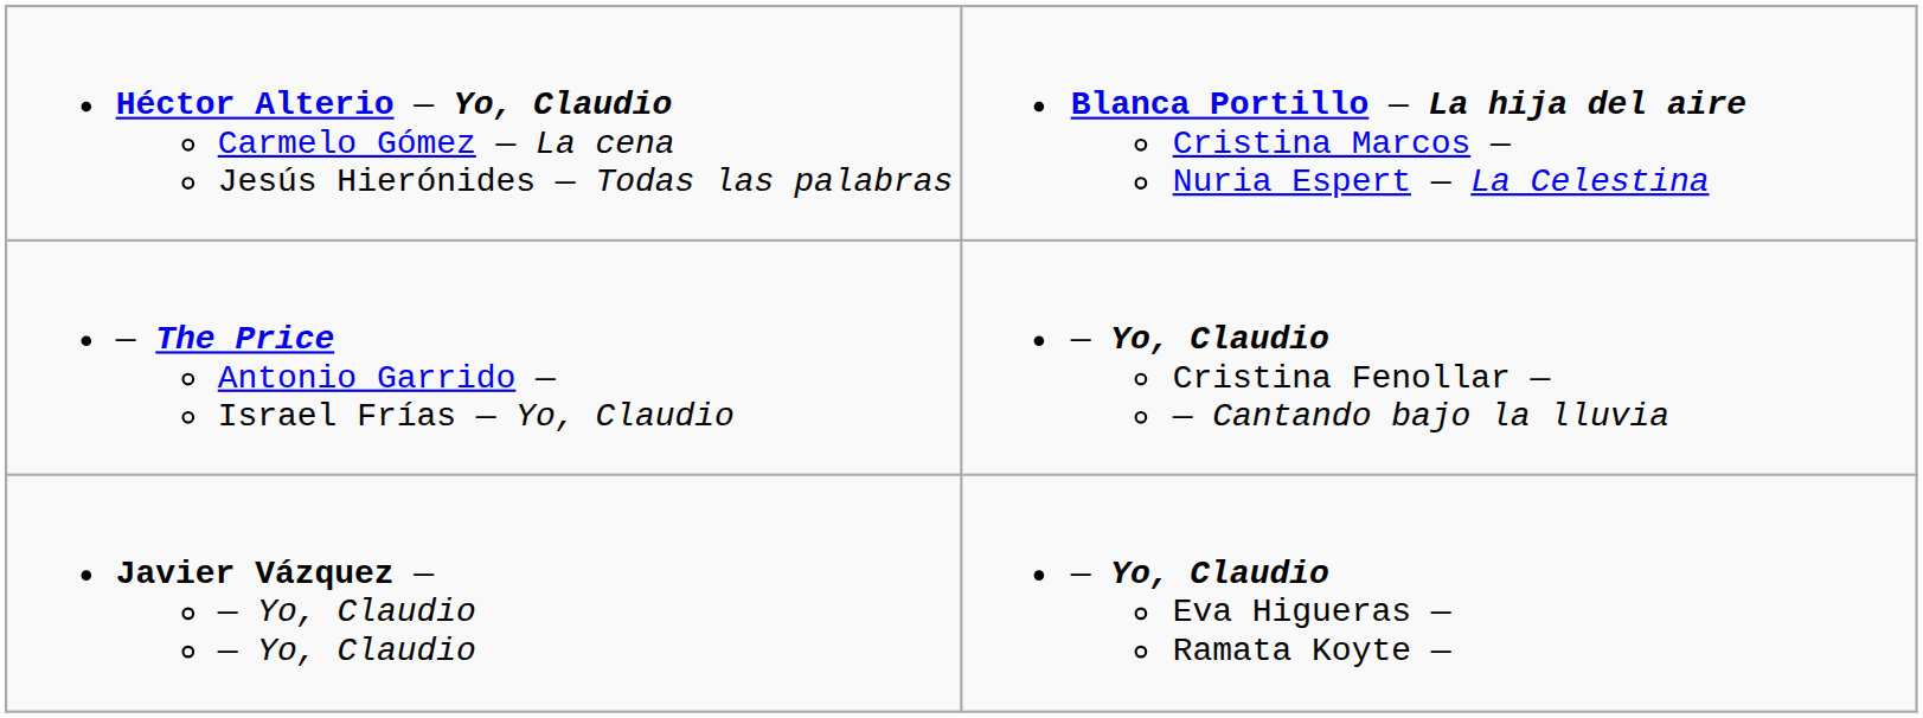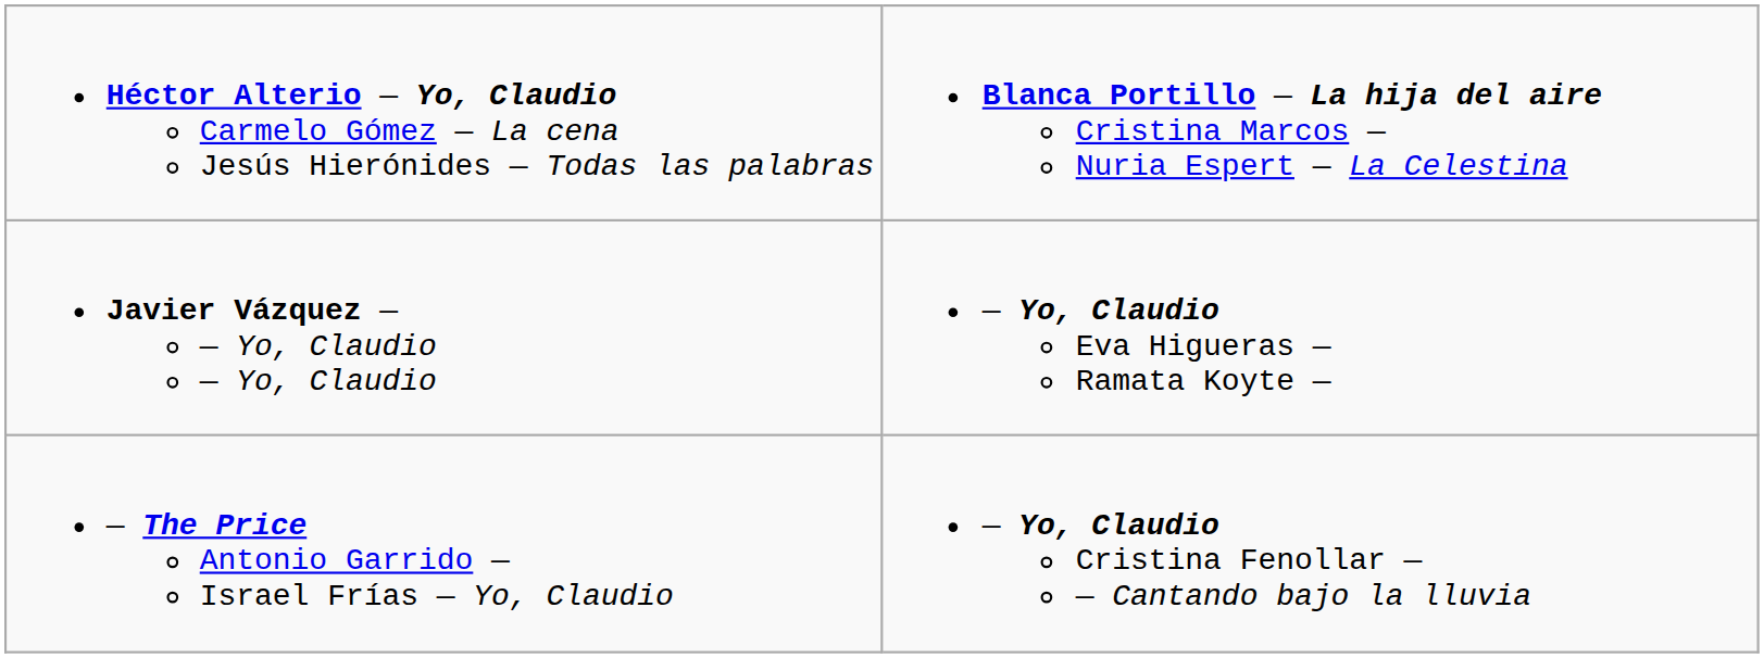 <table class=wikitable>
 <tr>
 <td style="vertical-align:top;" width="50%"><br><ul><li><strong><a href='#'>Héctor Alterio</a></strong> — <strong><em>Yo, Claudio</em></strong><ul><li><a href='#'>Carmelo Gómez</a> — <em>La cena</em></li><li>Jesús Hierónides — <em>Todas las palabras</em></li></ul></li></ul></td>
 <td style="vertical-align:top;" width="50%"><br><ul><li><strong><a href='#'>Blanca Portillo</a></strong> — <strong><em>La hija del aire</em></strong><ul><li><a href='#'>Cristina Marcos</a> — <em></em></li><li><a href='#'>Nuria Espert</a> — <em><a href='#'>La Celestina</a></em></li></ul></li></ul></td>
 </tr>
 <tr>
+<td style="vertical-align:top;" width="50%"><br><ul><li><strong>Javier Vázquez</strong> — <strong><em></em></strong><ul><li> — <em>Yo, Claudio</em></li><li> — <em>Yo, Claudio</em></li></ul></li></ul></td>
+<td style="vertical-align:top;" width="50%"><br><ul><li><strong></strong> — <strong><em>Yo, Claudio</em></strong><ul><li>Eva Higueras — <em></em></li><li>Ramata Koyte — <em></em></li></ul></li></ul></td>
+</tr>
+<tr>
 <td style="vertical-align:top;" width="50%"><br><ul><li><strong></strong> — <strong><em><a href='#'>The Price</a></em></strong><ul><li><a href='#'>Antonio Garrido</a> — <em></em></li><li>Israel Frías — <em>Yo, Claudio</em></li></ul></li></ul></td>
 <td style="vertical-align:top;" width="50%"><br><ul><li><strong></strong> — <strong><em>Yo, Claudio</em></strong><ul><li>Cristina Fenollar — <em></em></li><li> — <em>Cantando bajo la lluvia</em></li></ul></li></ul></td>
 </tr>
-<tr>
-<td style="vertical-align:top;" width="50%"><br><ul><li><strong>Javier Vázquez</strong> — <strong><em></em></strong><ul><li> — <em>Yo, Claudio</em></li><li> — <em>Yo, Claudio</em></li></ul></li></ul></td>
-<td style="vertical-align:top;" width="50%"><br><ul><li><strong></strong> — <strong><em>Yo, Claudio</em></strong><ul><li>Eva Higueras — <em></em></li><li>Ramata Koyte — <em></em></li></ul></li></ul></td>
-</tr>
 </table>
